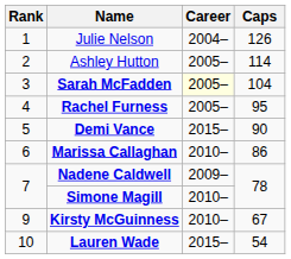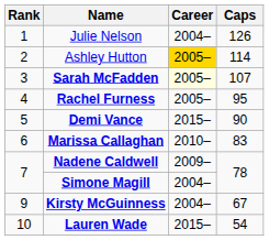 <table class="wikitable" style="text-align:center;">
 <tr>
 <th>Rank</th>
 <th>Name</th>
 <th>Career</th>
 <th width=50>Caps</th>
 </tr>
 <tr>
 <td>1</td>
 <td><a href='#'>Julie Nelson</a></td>
 <td>2004–</td>
 <td>126</td>
 </tr>
 <tr>
 <td>2</td>
 <td><a href='#'>Ashley Hutton</a></td>
-<td>2005–</td>
+<td style="background: gold;">2005–</td>
 <td>114</td>
 </tr>
 <tr>
 <td>3</td>
 <td><strong><a href='#'>Sarah McFadden</a></strong></td>
 <td style="background: lightyellow;">2005–</td>
-<td>104</td>
+<td>107</td>
 </tr>
 <tr>
 <td>4</td>
 <td><strong><a href='#'>Rachel Furness</a></strong></td>
 <td>2005–</td>
 <td>95</td>
 </tr>
 <tr>
 <td>5</td>
 <td><strong><a href='#'>Demi Vance</a></strong></td>
 <td>2015–</td>
 <td>90</td>
 </tr>
 <tr>
 <td>6</td>
 <td><strong><a href='#'>Marissa Callaghan</a></strong></td>
 <td>2010–</td>
-<td>86</td>
+<td>83</td>
 </tr>
 <tr>
 <td rowspan=2>7</td>
 <td><strong><a href='#'>Nadene Caldwell</a></strong></td>
 <td>2009–</td>
 <td rowspan=2>78</td>
 </tr>
 <tr>
 <td><strong><a href='#'>Simone Magill</a></strong></td>
-<td>2010–</td>
+<td>2004–</td>
 </tr>
 <tr>
 <td>9</td>
 <td><strong><a href='#'>Kirsty McGuinness</a></strong></td>
-<td>2010–</td>
+<td>2004–</td>
 <td>67</td>
 </tr>
 <tr>
 <td>10</td>
 <td><strong><a href='#'>Lauren Wade</a></strong></td>
 <td>2015–</td>
 <td>54</td>
 </tr>
 </table>
